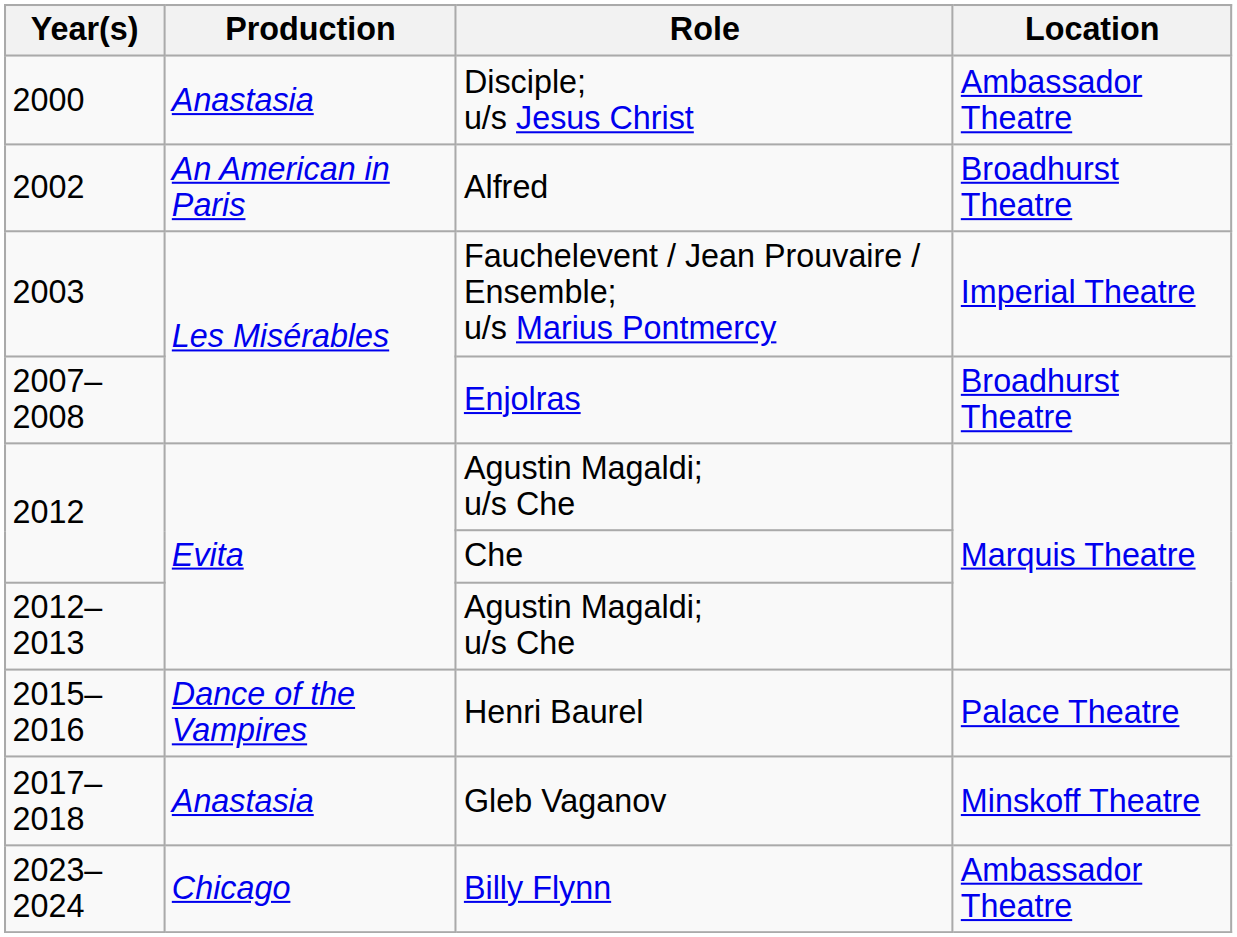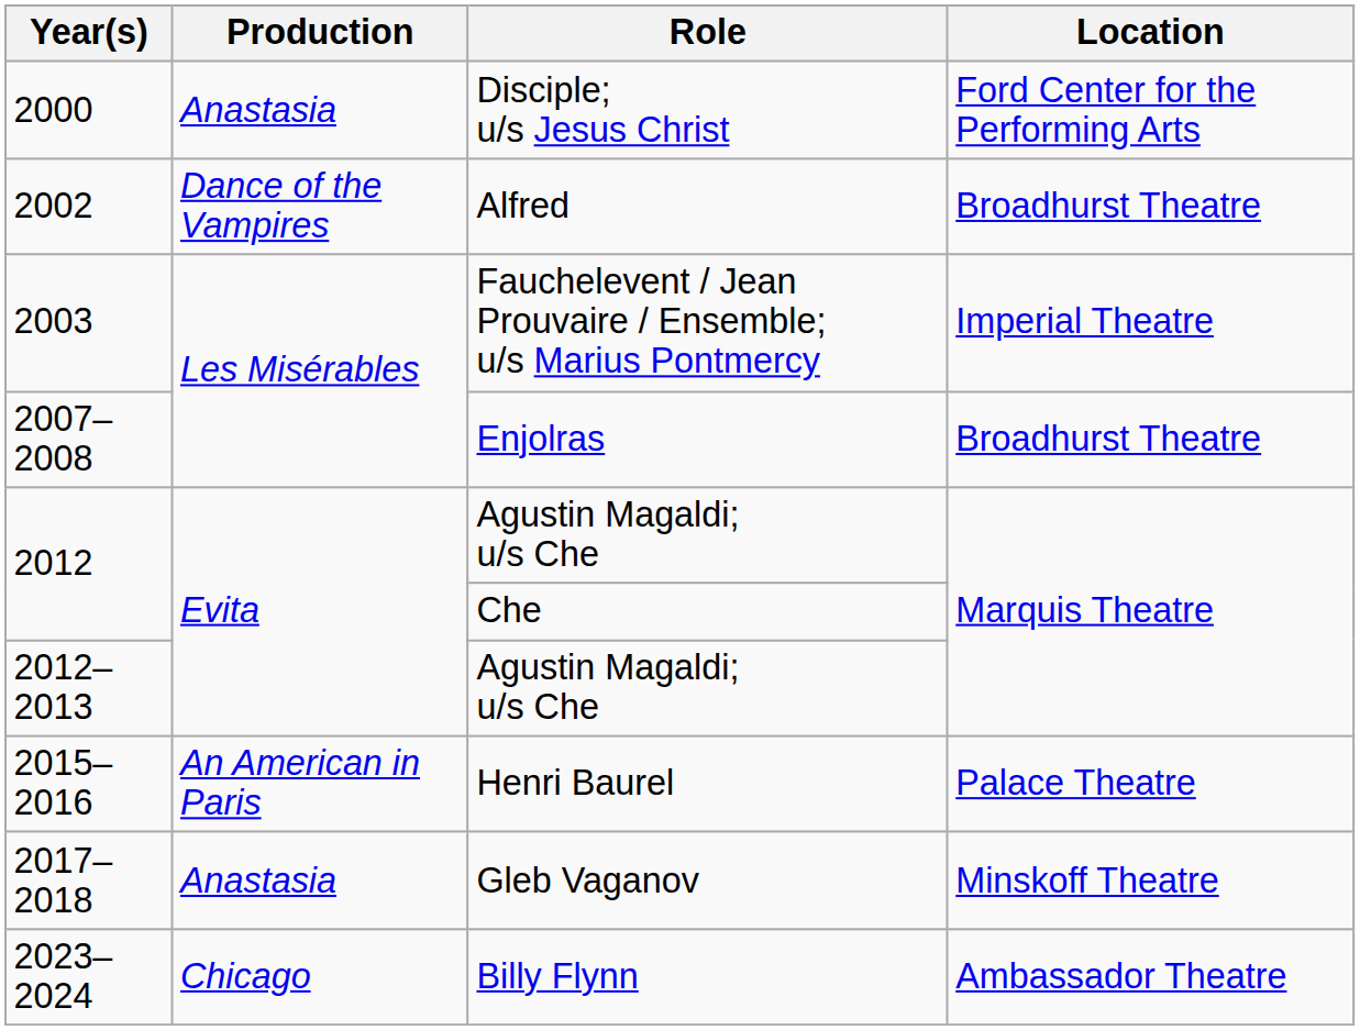 <table class="wikitable">
 <tr>
 <th>Year(s)</th>
 <th>Production</th>
 <th>Role</th>
 <th>Location</th>
 </tr>
 <tr>
 <td>2000</td>
 <td><em><a href='#'>Anastasia</a></em></td>
 <td>Disciple;<br>u/s <a href='#'>Jesus Christ</a></td>
-<td><a href='#'>Ambassador Theatre</a></td>
+<td><a href='#'>Ford Center for the Performing Arts</a></td>
 </tr>
 <tr>
 <td>2002</td>
-<td><em><a href='#'>An American in Paris</a></em></td>
+<td><em><a href='#'>Dance of the Vampires</a></em></td>
 <td>Alfred</td>
 <td><a href='#'>Broadhurst Theatre</a></td>
 </tr>
 <tr>
 <td>2003</td>
 <td rowspan=2><em><a href='#'>Les Misérables</a></em></td>
 <td>Fauchelevent / Jean Prouvaire / Ensemble;<br>u/s <a href='#'>Marius Pontmercy</a> </td>
 <td><a href='#'>Imperial Theatre</a></td>
 </tr>
 <tr>
 <td>2007–2008</td>
 <td><a href='#'>Enjolras</a> </td>
 <td><a href='#'>Broadhurst Theatre</a></td>
 </tr>
 <tr>
 <td rowspan="2">2012</td>
 <td rowspan="3"><em><a href='#'>Evita</a></em></td>
 <td>Agustin Magaldi;<br>u/s Che</td>
 <td rowspan="3"><a href='#'>Marquis Theatre</a></td>
 </tr>
 <tr>
 <td>Che </td>
 </tr>
 <tr>
 <td>2012–2013</td>
 <td>Agustin Magaldi;<br>u/s Che</td>
 </tr>
 <tr>
 <td>2015–2016</td>
-<td><em><a href='#'>Dance of the Vampires</a></em></td>
+<td><em><a href='#'>An American in Paris</a></em></td>
 <td>Henri Baurel</td>
 <td><a href='#'>Palace Theatre</a></td>
 </tr>
 <tr>
 <td>2017–2018</td>
 <td><em><a href='#'>Anastasia</a></em></td>
 <td>Gleb Vaganov </td>
 <td><a href='#'>Minskoff Theatre</a></td>
 </tr>
 <tr>
 <td>2023–2024</td>
 <td><em><a href='#'>Chicago</a></em></td>
 <td><a href='#'>Billy Flynn</a> </td>
 <td><a href='#'>Ambassador Theatre</a></td>
 </tr>
 </table>
